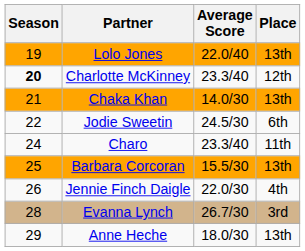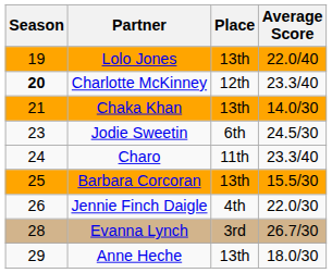 <table class="wikitable sortable" style="margin:auto; text-align:center;">
 <tr>
 <th>Season</th>
 <th>Partner</th>
+<th>Place</th>
 <th>Average <br> Score</th>
-<th>Place</th>
 </tr>
 <tr style="background:orange;">
 <td>19</td>
 <td><a href='#'>Lolo Jones</a></td>
+<td>13th</td>
 <td>22.0/40</td>
-<td>13th</td>
 </tr>
 <tr>
 <td><strong>20</strong></td>
 <td><a href='#'>Charlotte McKinney</a></td>
+<td>12th</td>
 <td>23.3/40</td>
-<td>12th</td>
 </tr>
 <tr style="background:orange;">
 <td>21</td>
 <td><a href='#'>Chaka Khan</a></td>
+<td>13th</td>
 <td>14.0/30</td>
-<td>13th</td>
 </tr>
 <tr>
-<td>22</td>
+<td>23</td>
 <td><a href='#'>Jodie Sweetin</a></td>
+<td>6th</td>
 <td>24.5/30</td>
-<td>6th</td>
 </tr>
 <tr>
 <td>24</td>
 <td><a href='#'>Charo</a></td>
+<td>11th</td>
 <td>23.3/40</td>
-<td>11th</td>
 </tr>
 <tr style="background:orange;">
 <td>25</td>
 <td><a href='#'>Barbara Corcoran</a></td>
+<td>13th</td>
 <td>15.5/30</td>
-<td>13th</td>
 </tr>
 <tr>
 <td>26</td>
 <td><a href='#'>Jennie Finch Daigle</a></td>
+<td>4th</td>
 <td>22.0/30</td>
-<td>4th</td>
 </tr>
 <tr style="background:tan;">
 <td>28</td>
 <td><a href='#'>Evanna Lynch</a></td>
+<td>3rd</td>
 <td>26.7/30</td>
-<td>3rd</td>
 </tr>
 <tr>
 <td>29</td>
 <td><a href='#'>Anne Heche</a></td>
+<td>13th</td>
 <td>18.0/30</td>
-<td>13th</td>
 </tr>
 </table>
